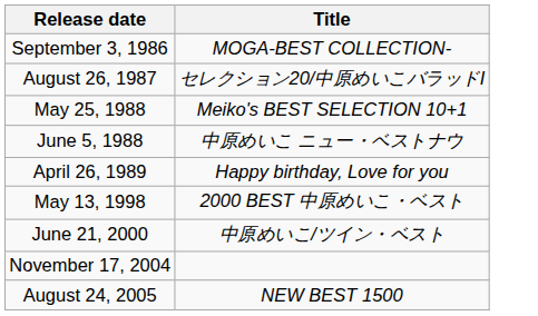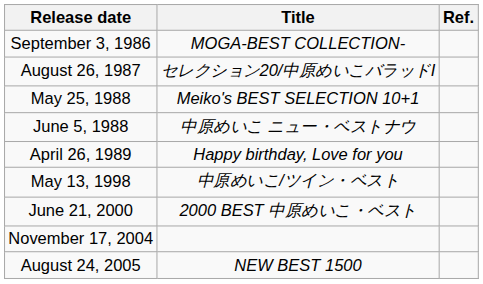 <table class="wikitable plainrowheaders" style="text-align: center">
 <tr>
 <th>Release date</th>
 <th>Title</th>
+<th>Ref.</th>
 </tr>
 <tr>
 <td>September 3, 1986</td>
 <td><em>MOGA-BEST COLLECTION-</em></td>
+<td></td>
 </tr>
 <tr>
 <td>August 26, 1987</td>
 <td><em>セレクション20/中原めいこバラッドI</em></td>
+<td></td>
 </tr>
 <tr>
 <td>May 25, 1988</td>
 <td><em>Meiko's BEST SELECTION 10+1</em></td>
+<td></td>
 </tr>
 <tr>
 <td>June 5, 1988</td>
 <td><em>中原めいこ ニュー・ベストナウ</em></td>
+<td></td>
 </tr>
 <tr>
 <td>April 26, 1989</td>
 <td><em>Happy birthday, Love for you</em></td>
+<td></td>
 </tr>
 <tr>
 <td>May 13, 1998</td>
-<td><em>2000 BEST 中原めいこ・ベスト</em></td>
+<td><em>中原めいこ/ツイン・ベスト</em></td>
+<td></td>
 </tr>
 <tr>
 <td>June 21, 2000</td>
-<td><em>中原めいこ/ツイン・ベスト</em></td>
+<td><em>2000 BEST 中原めいこ・ベスト</em></td>
+<td></td>
 </tr>
 <tr>
 <td>November 17, 2004</td>
+<td></td>
 <td></td>
 </tr>
 <tr>
 <td>August 24, 2005</td>
 <td><em>NEW BEST 1500</em></td>
+<td></td>
 </tr>
 </table>
